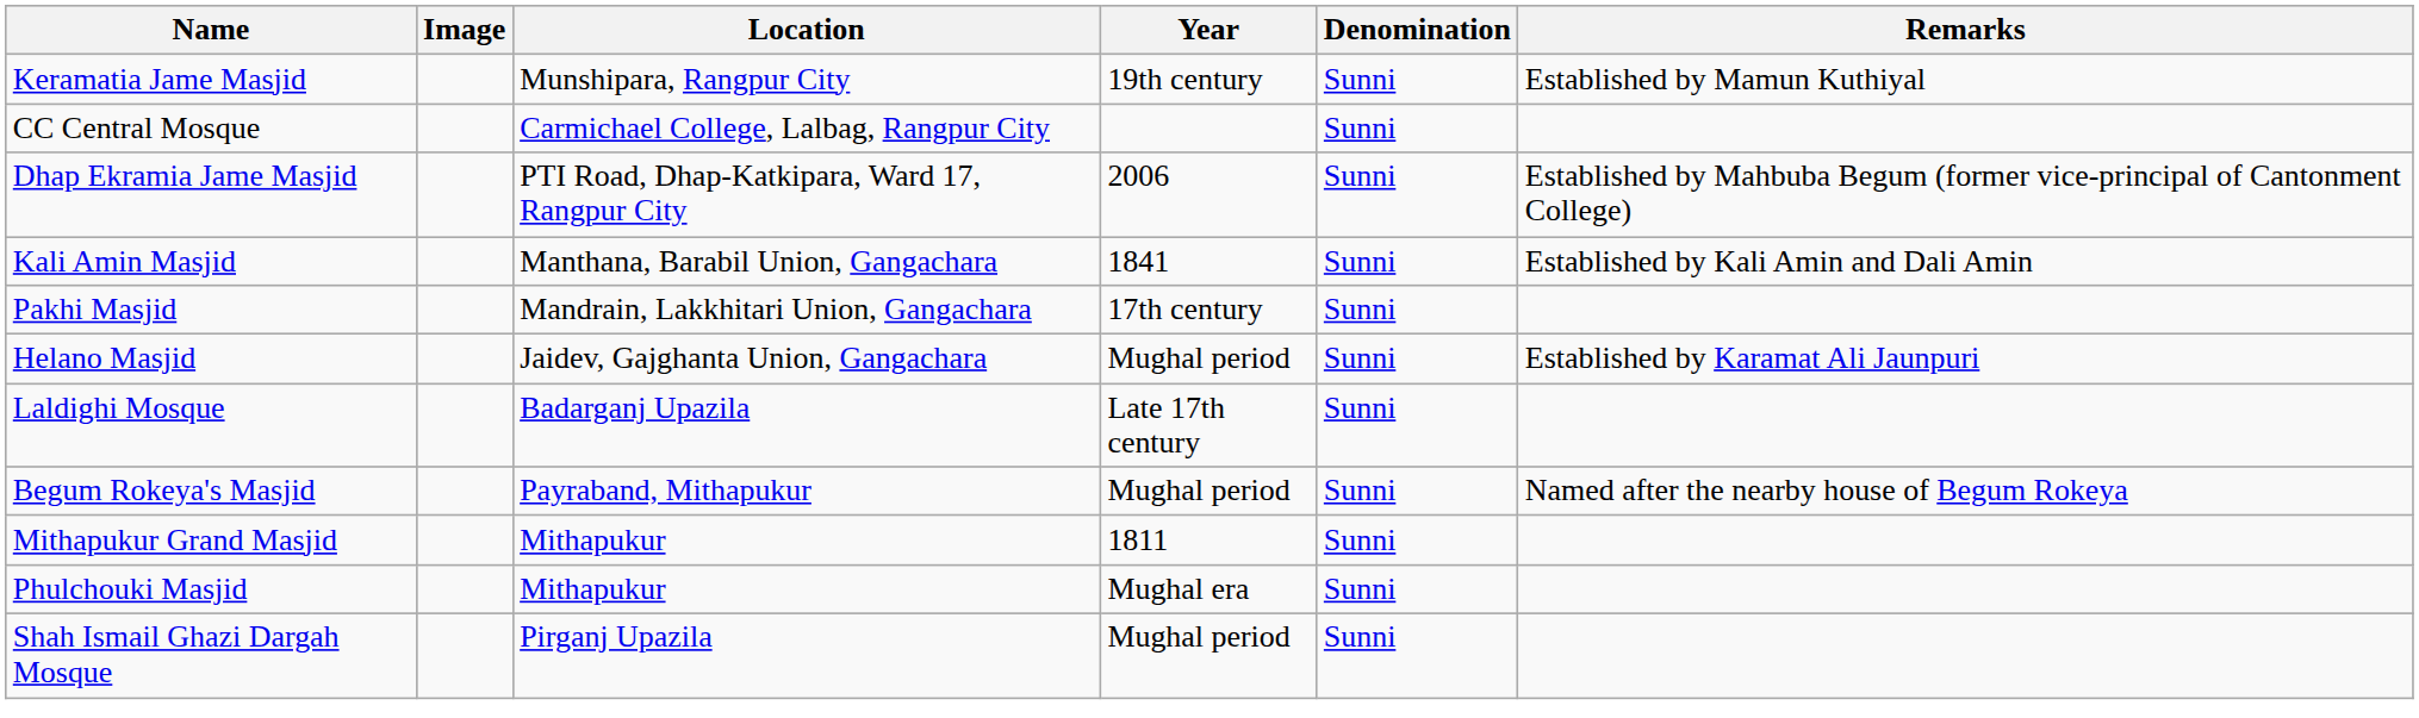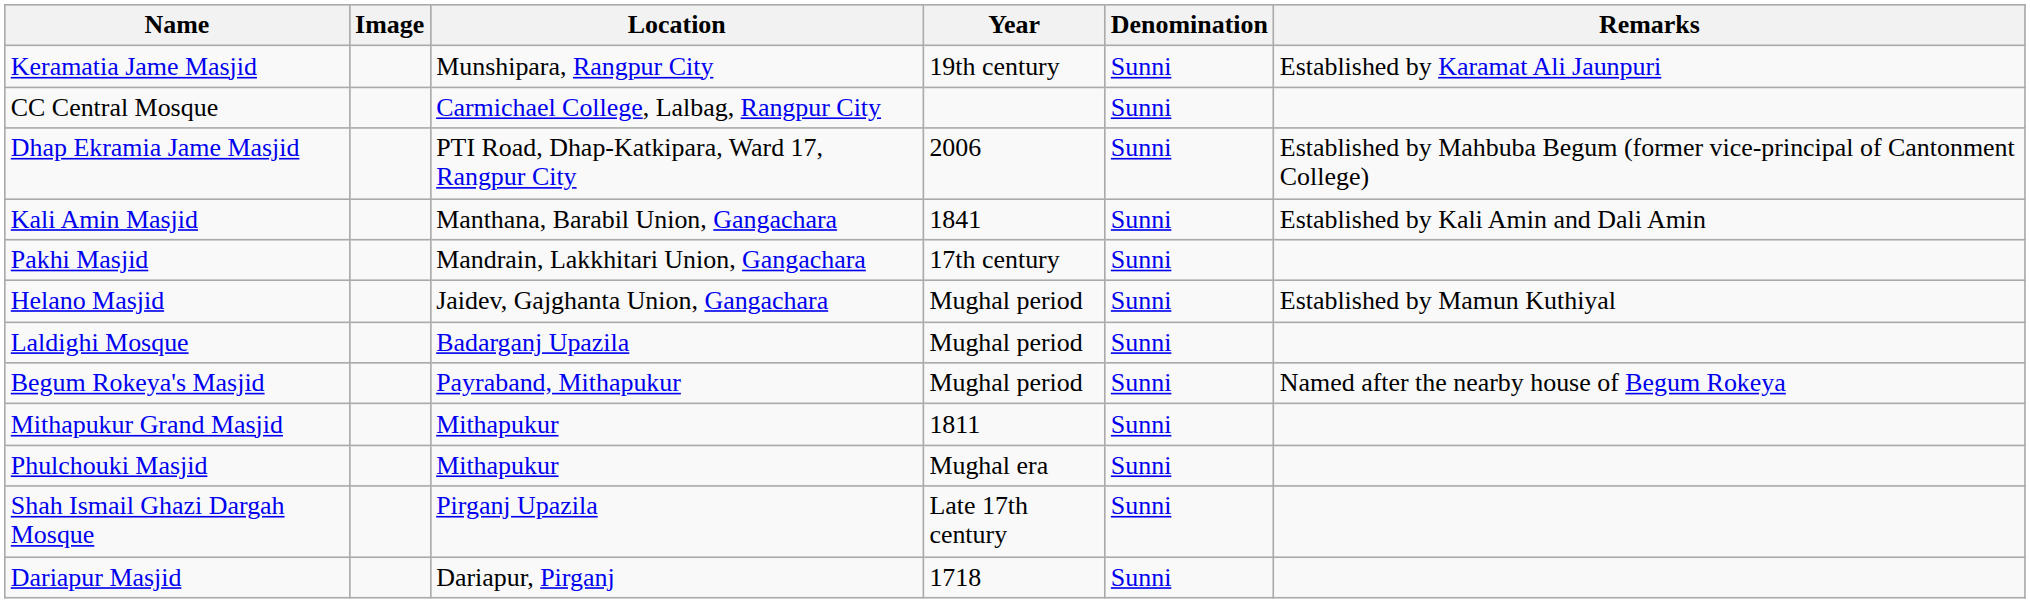 <table class="wikitable sortable">
 <tr>
 <th>Name</th>
 <th align=center class=unsortable>Image</th>
 <th>Location</th>
 <th>Year</th>
 <th>Denomination</th>
 <th align=left class=unsortable>Remarks</th>
 </tr>
 <tr valign=top>
 <td><a href='#'>Keramatia Jame Masjid</a></td>
 <td></td>
 <td>Munshipara, <a href='#'>Rangpur City</a></td>
 <td>19th century</td>
 <td><a href='#'>Sunni</a></td>
-<td>Established by Mamun Kuthiyal</td>
+<td>Established by <a href='#'>Karamat Ali Jaunpuri</a></td>
 </tr>
 <tr valign=top>
 <td>CC Central Mosque</td>
 <td></td>
 <td><a href='#'>Carmichael College</a>, Lalbag, <a href='#'>Rangpur City</a></td>
 <td></td>
 <td><a href='#'>Sunni</a></td>
 <td></td>
 </tr>
 <tr valign=top>
 <td><a href='#'>Dhap Ekramia Jame Masjid</a></td>
 <td></td>
 <td>PTI Road, Dhap-Katkipara, Ward 17, <a href='#'>Rangpur City</a></td>
 <td>2006</td>
 <td><a href='#'>Sunni</a></td>
 <td>Established by Mahbuba Begum (former vice-principal of Cantonment College)</td>
 </tr>
 <tr valign=top>
 <td><a href='#'>Kali Amin Masjid</a></td>
 <td></td>
 <td>Manthana, Barabil Union, <a href='#'>Gangachara</a></td>
 <td>1841</td>
 <td><a href='#'>Sunni</a></td>
 <td>Established by Kali Amin and Dali Amin</td>
 </tr>
 <tr valign=top>
 <td><a href='#'>Pakhi Masjid</a></td>
 <td></td>
 <td>Mandrain, Lakkhitari Union, <a href='#'>Gangachara</a></td>
 <td>17th century</td>
 <td><a href='#'>Sunni</a></td>
 <td></td>
 </tr>
 <tr valign=top>
 <td><a href='#'>Helano Masjid</a></td>
 <td></td>
 <td>Jaidev, Gajghanta Union, <a href='#'>Gangachara</a></td>
 <td>Mughal period</td>
 <td><a href='#'>Sunni</a></td>
-<td>Established by <a href='#'>Karamat Ali Jaunpuri</a></td>
+<td>Established by Mamun Kuthiyal</td>
 </tr>
 <tr valign=top>
 <td><a href='#'>Laldighi Mosque</a></td>
 <td></td>
 <td><a href='#'>Badarganj Upazila</a></td>
-<td>Late 17th century</td>
+<td>Mughal period</td>
 <td><a href='#'>Sunni</a></td>
 <td></td>
 </tr>
 <tr valign=top>
 <td><a href='#'>Begum Rokeya's Masjid</a></td>
 <td></td>
 <td><a href='#'>Payraband, Mithapukur</a></td>
 <td>Mughal period</td>
 <td><a href='#'>Sunni</a></td>
 <td>Named after the nearby house of <a href='#'>Begum Rokeya</a></td>
 </tr>
 <tr valign=top>
 <td><a href='#'>Mithapukur Grand Masjid</a></td>
 <td></td>
 <td><a href='#'>Mithapukur</a></td>
 <td>1811</td>
 <td><a href='#'>Sunni</a></td>
 <td></td>
 </tr>
 <tr valign=top>
 <td><a href='#'>Phulchouki Masjid</a></td>
 <td></td>
 <td><a href='#'>Mithapukur</a></td>
 <td>Mughal era</td>
 <td><a href='#'>Sunni</a></td>
 <td></td>
 </tr>
 <tr valign=top>
 <td><a href='#'>Shah Ismail Ghazi Dargah Mosque</a></td>
 <td></td>
 <td><a href='#'>Pirganj Upazila</a></td>
-<td>Mughal period</td>
+<td>Late 17th century</td>
+<td><a href='#'>Sunni</a></td>
+<td></td>
+</tr>
+<tr valign=top>
+<td><a href='#'>Dariapur Masjid</a></td>
+<td></td>
+<td>Dariapur, <a href='#'>Pirganj</a></td>
+<td>1718</td>
 <td><a href='#'>Sunni</a></td>
 <td></td>
 </tr>
 </table>
